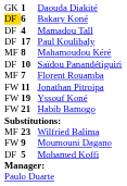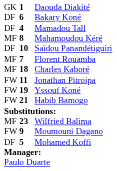 <table style="font-size: 90%" cellspacing="0" cellpadding="0">
 <tr>
 <th width="25"></th>
 <th width="25"></th>
 </tr>
 <tr>
 <td>GK</td>
 <td><strong>1</strong></td>
 <td><a href='#'>Daouda Diakité</a></td>
 </tr>
 <tr>
-<td style="background: gold;">DF</td>
+<td>DF</td>
 <td><strong>6</strong></td>
 <td><a href='#'>Bakary Koné</a></td>
 </tr>
 <tr>
 <td>DF</td>
 <td><strong>4</strong></td>
 <td><a href='#'>Mamadou Tall</a></td>
-<td></td>
-</tr>
-<tr>
-<td>DF</td>
-<td><strong>17</strong></td>
-<td><a href='#'>Paul Koulibaly</a></td>
-<td></td>
 <td></td>
 </tr>
 <tr>
 <td>MF</td>
 <td><strong>8</strong></td>
 <td><a href='#'>Mahamoudou Kéré</a></td>
 </tr>
 <tr>
 <td>DF</td>
 <td><strong>10</strong></td>
 <td><a href='#'>Saïdou Panandétiguiri</a></td>
 <td></td>
 </tr>
 <tr>
 <td>MF</td>
 <td><strong>7</strong></td>
 <td><a href='#'>Florent Rouamba</a></td>
+</tr>
+<tr>
+<td>MF</td>
+<td><strong>18</strong></td>
+<td><a href='#'>Charles Kaboré</a></td>
+<td></td>
+<td></td>
 </tr>
 <tr>
 <td>FW</td>
 <td><strong>11</strong></td>
 <td><a href='#'>Jonathan Pitroipa</a></td>
 </tr>
 <tr>
 <td>FW</td>
 <td><strong>19</strong></td>
 <td><a href='#'>Yssouf Koné</a></td>
 </tr>
 <tr>
 <td>FW</td>
 <td><strong>21</strong></td>
 <td><a href='#'>Habib Bamogo</a></td>
 <td></td>
 <td></td>
 </tr>
 <tr>
 <td colspan=3><strong>Substitutions:</strong></td>
 </tr>
 <tr>
 <td>MF</td>
 <td><strong>23</strong></td>
 <td><a href='#'>Wilfried Balima</a></td>
 <td></td>
 <td></td>
 </tr>
 <tr>
 <td>FW</td>
 <td><strong>9</strong></td>
 <td><a href='#'>Moumouni Dagano</a></td>
 <td></td>
 <td></td>
 </tr>
 <tr>
 <td>DF</td>
 <td><strong>5</strong></td>
 <td><a href='#'>Mohamed Koffi</a></td>
 <td></td>
 <td></td>
 </tr>
 <tr>
 <td colspan=3><strong>Manager:</strong></td>
 </tr>
 <tr>
 <td colspan=4> <a href='#'>Paulo Duarte</a></td>
 </tr>
 </table>
